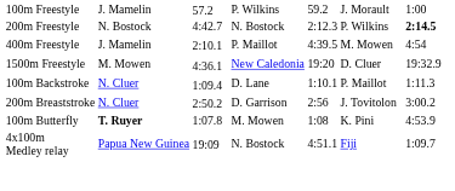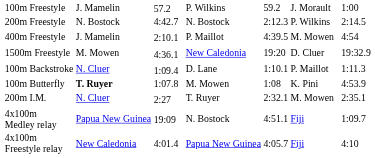 <table>
 <tr>
 <td>100m Freestyle</td>
 <td> J. Mamelin   </td>
 <td>57.2  <sup></sup></td>
 <td> P. Wilkins    </td>
 <td>59.2</td>
 <td> J. Morault   </td>
 <td>1:00</td>
 </tr>
 <tr>
 <td>200m Freestyle</td>
 <td>  N. Bostock   </td>
 <td>4:42.7</td>
 <td> N. Bostock   </td>
 <td>2:12.3</td>
 <td> P. Wilkins    </td>
-<td><strong>2:14.5</strong></td>
+<td>2:14.5</td>
 </tr>
 <tr>
 <td>400m Freestyle</td>
 <td> J. Mamelin   </td>
 <td>2:10.1  <sup></sup></td>
 <td> P. Maillot   </td>
 <td>4:39.5</td>
 <td>  M. Mowen     </td>
 <td>4:54</td>
 </tr>
 <tr>
 <td>1500m Freestyle</td>
 <td>  M. Mowen     </td>
 <td>4:36.1  <sup></sup></td>
 <td>    <a href='#'>New Caledonia</a></td>
 <td>19:20</td>
 <td>    D. Cluer  </td>
 <td>19:32.9</td>
 </tr>
 <tr>
 <td>100m Backstroke</td>
 <td>    <a href='#'>N. Cluer</a>  </td>
 <td>1:09.4  <sup></sup></td>
 <td> D. Lane   </td>
 <td>1:10.1</td>
 <td> P. Maillot   </td>
 <td>1:11.3</td>
 </tr>
 <tr>
-<td>200m Breaststroke</td>
-<td> <a href='#'>N. Cluer</a>       </td>
-<td>2:50.2  <sup></sup></td>
-<td>       D. Garrison    </td>
-<td>2:56</td>
-<td> J. Tovitolon   </td>
-<td>3:00.2</td>
-</tr>
-<tr>
 <td>100m Butterfly</td>
 <td><strong>  T. Ruyer   </strong></td>
 <td>1:07.8</td>
 <td>  M. Mowen   </td>
 <td>1:08</td>
 <td>  K. Pini    </td>
 <td>4:53.9</td>
+</tr>
+<tr>
+<td>200m I.M.</td>
+<td> <a href='#'>N. Cluer</a>    </td>
+<td>2:27  <sup></sup></td>
+<td> T. Ruyer    </td>
+<td>2:32.1</td>
+<td> M. Mowen    </td>
+<td>2:35.1</td>
 </tr>
 <tr>
 <td>4x100m <br>Medley relay</td>
 <td> <a href='#'>Papua New Guinea</a></td>
 <td>19:09  <sup></sup></td>
 <td>  N. Bostock   </td>
 <td>4:51.1</td>
 <td>         <a href='#'>Fiji</a></td>
 <td>1:09.7</td>
 </tr>
+<tr>
+<td>4x100m <br>Freestyle relay</td>
+<td>    <a href='#'>New Caledonia</a></td>
+<td>4:01.4</td>
+<td> <a href='#'>Papua New Guinea</a></td>
+<td>4:05.7</td>
+<td>         <a href='#'>Fiji</a></td>
+<td>4:10</td>
+</tr>
 </table>
